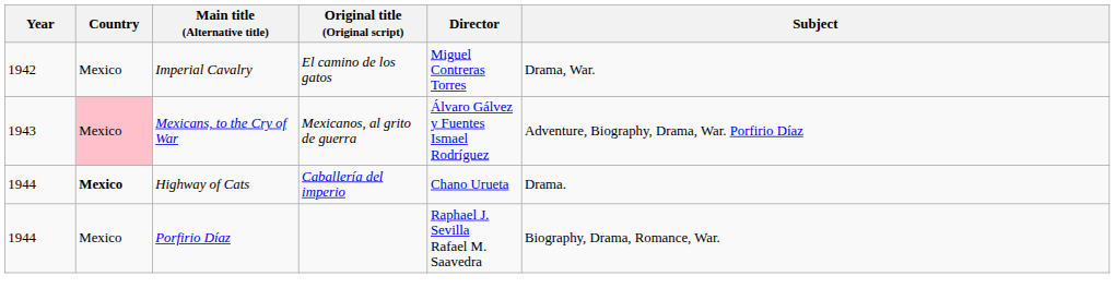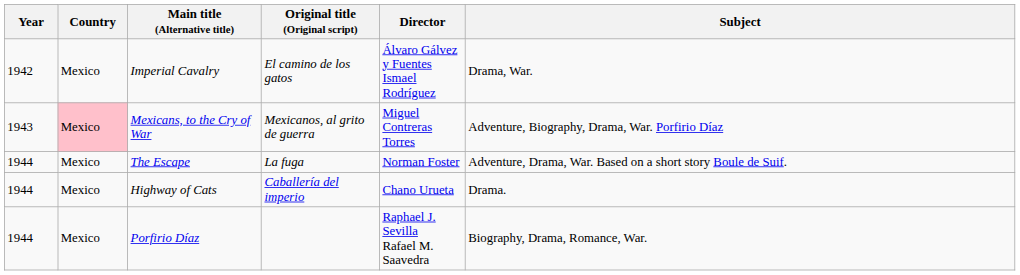 <table class="wikitable sortable" style="width:100%;">
 <tr>
 <th>Year</th>
 <th width= 80>Country</th>
 <th class="unsortable" style="width:160px;">Main title<br><small>(Alternative title)</small></th>
 <th class="unsortable" style="width:140px;">Original title<br><small>(Original script)</small></th>
 <th width=100>Director</th>
 <th class="unsortable">Subject</th>
 </tr>
 <tr>
 <td>1942</td>
 <td>Mexico</td>
 <td><em>Imperial Cavalry</em></td>
 <td><em>El camino de los gatos</em></td>
-<td><a href='#'>Miguel Contreras Torres</a></td>
+<td><a href='#'>Álvaro Gálvez y Fuentes</a><br><a href='#'>Ismael Rodríguez</a></td>
 <td>Drama, War.</td>
 </tr>
 <tr>
 <td>1943</td>
 <td style="background: pink;">Mexico</td>
 <td><em><a href='#'>Mexicans, to the Cry of War</a></em></td>
 <td><em>Mexicanos, al grito de guerra</em></td>
-<td><a href='#'>Álvaro Gálvez y Fuentes</a><br><a href='#'>Ismael Rodríguez</a></td>
+<td><a href='#'>Miguel Contreras Torres</a></td>
 <td>Adventure, Biography, Drama, War. <a href='#'>Porfirio Díaz</a></td>
 </tr>
 <tr>
 <td>1944</td>
-<td><strong>Mexico</strong></td>
+<td>Mexico</td>
+<td><em><a href='#'>The Escape</a></em></td>
+<td><em>La fuga</em></td>
+<td><a href='#'>Norman Foster</a></td>
+<td>Adventure, Drama, War. Based on a short story <a href='#'>Boule de Suif</a>.</td>
+</tr>
+<tr>
+<td>1944</td>
+<td>Mexico</td>
 <td><em>Highway of Cats</em></td>
 <td><em><a href='#'>Caballería del imperio</a></em></td>
 <td><a href='#'>Chano Urueta</a></td>
 <td>Drama.</td>
 </tr>
 <tr>
 <td>1944</td>
 <td>Mexico</td>
 <td><em><a href='#'>Porfirio Díaz</a></em></td>
 <td></td>
 <td><a href='#'>Raphael J. Sevilla</a><br>Rafael M. Saavedra</td>
 <td>Biography, Drama, Romance, War.</td>
 </tr>
 </table>
